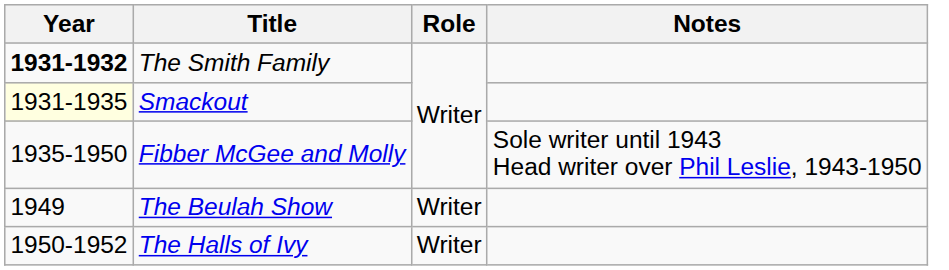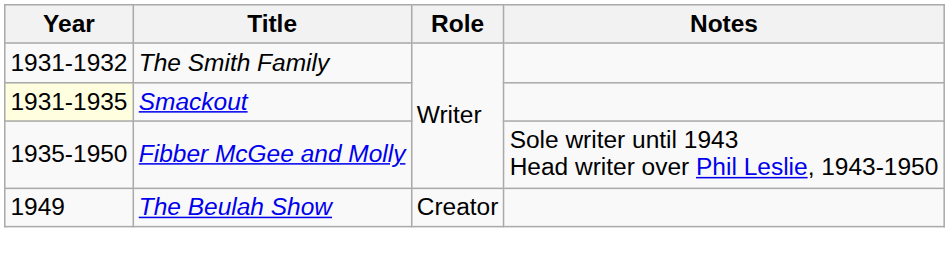 <table class="wikitable sortable">
 <tr>
 <th>Year</th>
 <th>Title</th>
 <th>Role</th>
 <th class= "unsortable">Notes</th>
 </tr>
 <tr>
-<td><strong>1931-1932</strong></td>
+<td>1931-1932</td>
 <td><em>The Smith Family</em></td>
 <td rowspan="3">Writer</td>
 <td></td>
 </tr>
 <tr>
 <td style="background: lightyellow;">1931-1935</td>
 <td><em><a href='#'>Smackout</a></em></td>
 <td></td>
 </tr>
 <tr>
 <td>1935-1950</td>
 <td><em><a href='#'>Fibber McGee and Molly</a></em></td>
 <td>Sole writer until 1943 <br> Head writer over <a href='#'>Phil Leslie</a>, 1943-1950</td>
 </tr>
 <tr>
 <td>1949</td>
 <td><em><a href='#'>The Beulah Show</a></em></td>
-<td>Writer</td>
-<td></td>
-</tr>
-<tr>
-<td>1950-1952</td>
-<td><em><a href='#'>The Halls of Ivy</a></em></td>
-<td>Writer</td>
+<td>Creator</td>
 <td></td>
 </tr>
 </table>
